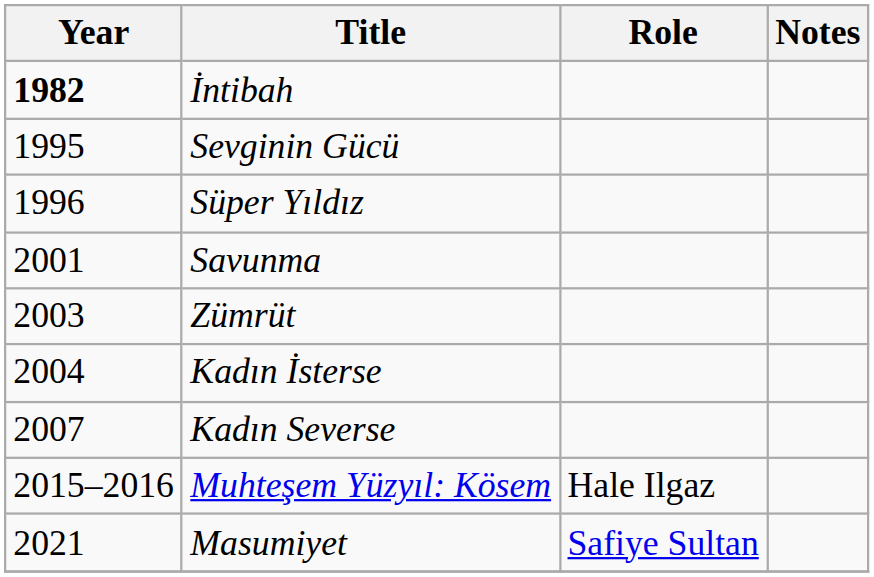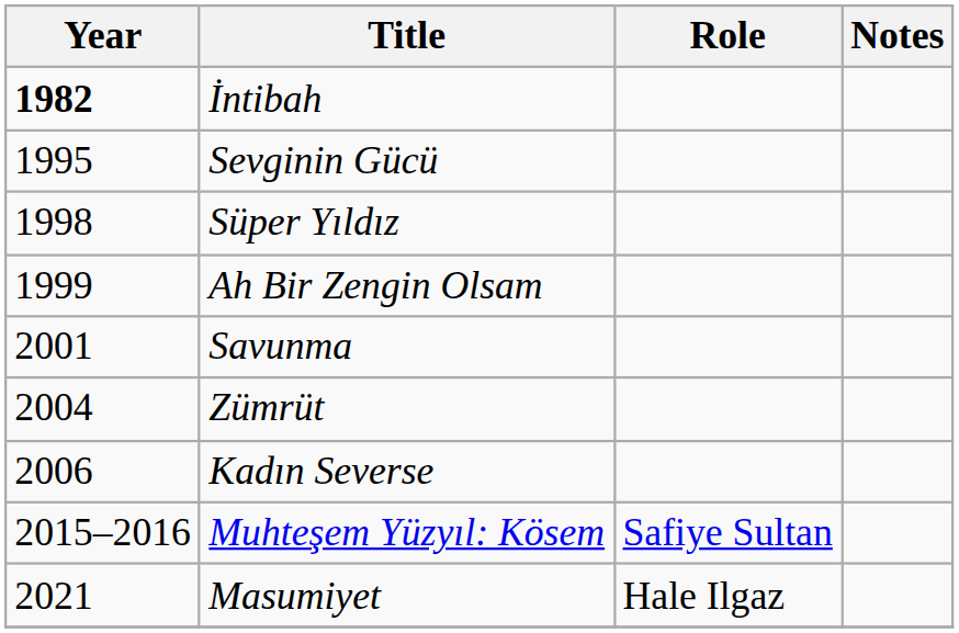 <table class="wikitable sortable" style="font-size: 100%;">
 <tr>
 <th>Year</th>
 <th>Title</th>
 <th>Role</th>
 <th>Notes</th>
 </tr>
 <tr>
 <td><strong>1982</strong></td>
 <td><em>İntibah</em></td>
 <td></td>
 <td></td>
 </tr>
 <tr>
 <td>1995</td>
 <td><em>Sevginin Gücü</em></td>
 <td></td>
 <td></td>
 </tr>
 <tr>
-<td>1996</td>
+<td>1998</td>
 <td><em>Süper Yıldız</em></td>
+<td></td>
+<td></td>
+</tr>
+<tr>
+<td>1999</td>
+<td><em>Ah Bir Zengin Olsam</em></td>
 <td></td>
 <td></td>
 </tr>
 <tr>
 <td>2001</td>
 <td><em>Savunma</em></td>
 <td></td>
 <td></td>
 </tr>
 <tr>
-<td>2003</td>
+<td>2004</td>
 <td><em>Zümrüt</em></td>
 <td></td>
 <td></td>
 </tr>
 <tr>
-<td>2004</td>
-<td><em>Kadın İsterse</em></td>
-<td></td>
-<td></td>
-</tr>
-<tr>
-<td>2007</td>
+<td>2006</td>
 <td><em>Kadın Severse</em></td>
 <td></td>
 <td></td>
 </tr>
 <tr>
 <td>2015–2016</td>
 <td><em><a href='#'>Muhteşem Yüzyıl: Kösem</a></em></td>
-<td>Hale Ilgaz</td>
+<td><a href='#'>Safiye Sultan</a></td>
 <td></td>
 </tr>
 <tr>
 <td>2021</td>
 <td><em>Masumiyet</em></td>
-<td><a href='#'>Safiye Sultan</a></td>
+<td>Hale Ilgaz</td>
 <td></td>
 </tr>
 <tr>
 </tr>
 </table>
